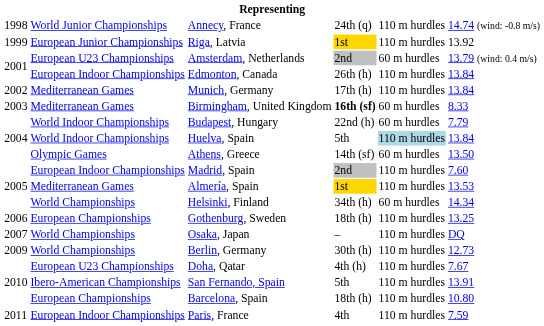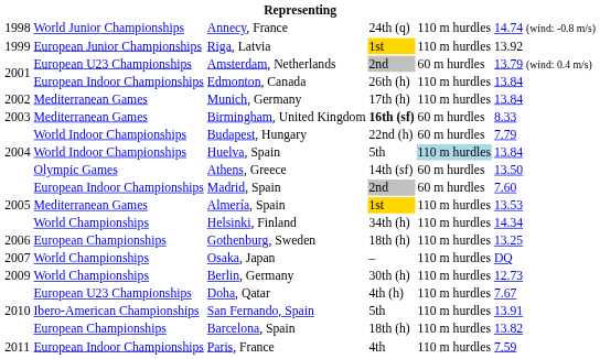 <table>
 <tr>
 <th colspan="6">Representing </th>
 </tr>
 <tr>
 <td>1998</td>
 <td><a href='#'>World Junior Championships</a></td>
 <td><a href='#'>Annecy</a>, France</td>
 <td>24th (q)</td>
 <td>110 m hurdles</td>
 <td><a href='#'>14.74</a> <small>(wind: -0.8 m/s)</small></td>
 </tr>
 <tr>
 <td>1999</td>
 <td><a href='#'>European Junior Championships</a></td>
 <td><a href='#'>Riga</a>, Latvia</td>
 <td bgcolor=gold>1st</td>
 <td>110 m hurdles</td>
 <td>13.92</td>
 </tr>
 <tr>
 <td rowspan=2>2001</td>
 <td><a href='#'>European U23 Championships</a></td>
 <td><a href='#'>Amsterdam</a>, Netherlands</td>
 <td bgcolor=silver>2nd</td>
 <td>60 m hurdles</td>
 <td><a href='#'>13.79</a> <small>(wind: 0.4 m/s)</small></td>
 </tr>
 <tr>
 <td><a href='#'>European Indoor Championships</a></td>
 <td><a href='#'>Edmonton</a>, Canada</td>
 <td>26th (h)</td>
 <td>110 m hurdles</td>
 <td><a href='#'>13.84</a></td>
 </tr>
 <tr>
 <td>2002</td>
 <td><a href='#'>Mediterranean Games</a></td>
 <td><a href='#'>Munich</a>, Germany</td>
 <td>17th (h)</td>
 <td>110 m hurdles</td>
 <td><a href='#'>13.84</a></td>
 </tr>
 <tr>
 <td>2003</td>
 <td><a href='#'>Mediterranean Games</a></td>
 <td><a href='#'>Birmingham</a>, United Kingdom</td>
 <td><strong>16th (sf)</strong></td>
 <td>60 m hurdles</td>
 <td><a href='#'>8.33</a></td>
 </tr>
 <tr>
 <td rowspan=3>2004</td>
 <td><a href='#'>World Indoor Championships</a></td>
 <td><a href='#'>Budapest</a>, Hungary</td>
 <td>22nd (h)</td>
 <td>60 m hurdles</td>
 <td><a href='#'>7.79</a></td>
 </tr>
 <tr>
 <td><a href='#'>World Indoor Championships</a></td>
 <td><a href='#'>Huelva</a>, Spain</td>
 <td>5th</td>
 <td style="background: lightblue;">110 m hurdles</td>
 <td><a href='#'>13.84</a></td>
 </tr>
 <tr>
 <td><a href='#'>Olympic Games</a></td>
 <td><a href='#'>Athens</a>, Greece</td>
 <td>14th (sf)</td>
 <td>60 m hurdles</td>
 <td><a href='#'>13.50</a></td>
 </tr>
 <tr>
 <td rowspan=3>2005</td>
 <td><a href='#'>European Indoor Championships</a></td>
 <td><a href='#'>Madrid</a>, Spain</td>
 <td bgcolor=silver>2nd</td>
-<td>110 m hurdles</td>
+<td>60 m hurdles</td>
 <td><a href='#'>7.60</a></td>
 </tr>
 <tr>
 <td><a href='#'>Mediterranean Games</a></td>
 <td><a href='#'>Almería</a>, Spain</td>
 <td bgcolor=gold>1st</td>
 <td>110 m hurdles</td>
 <td><a href='#'>13.53</a></td>
 </tr>
 <tr>
 <td><a href='#'>World Championships</a></td>
 <td><a href='#'>Helsinki</a>, Finland</td>
 <td>34th (h)</td>
-<td>60 m hurdles</td>
+<td>110 m hurdles</td>
 <td><a href='#'>14.34</a></td>
 </tr>
 <tr>
 <td>2006</td>
 <td><a href='#'>European Championships</a></td>
 <td><a href='#'>Gothenburg</a>, Sweden</td>
 <td>18th (h)</td>
 <td>110 m hurdles</td>
 <td><a href='#'>13.25</a></td>
 </tr>
 <tr>
 <td>2007</td>
 <td><a href='#'>World Championships</a></td>
 <td><a href='#'>Osaka</a>, Japan</td>
 <td>–</td>
 <td>110 m hurdles</td>
 <td><a href='#'>DQ</a></td>
 </tr>
 <tr>
 <td>2009</td>
 <td><a href='#'>World Championships</a></td>
 <td><a href='#'>Berlin</a>, Germany</td>
 <td>30th (h)</td>
 <td>110 m hurdles</td>
 <td><a href='#'>12.73</a></td>
 </tr>
 <tr>
 <td rowspan=3>2010</td>
 <td><a href='#'>European U23 Championships</a></td>
 <td><a href='#'>Doha</a>, Qatar</td>
 <td>4th (h)</td>
 <td>110 m hurdles</td>
 <td><a href='#'>7.67</a></td>
 </tr>
 <tr>
 <td><a href='#'>Ibero-American Championships</a></td>
 <td><a href='#'>San Fernando, Spain</a></td>
 <td>5th</td>
 <td>110 m hurdles</td>
 <td><a href='#'>13.91</a></td>
 </tr>
 <tr>
 <td><a href='#'>European Championships</a></td>
 <td><a href='#'>Barcelona</a>, Spain</td>
 <td>18th (h)</td>
 <td>110 m hurdles</td>
-<td><a href='#'>10.80</a></td>
+<td><a href='#'>13.82</a></td>
 </tr>
 <tr>
 <td>2011</td>
 <td><a href='#'>European Indoor Championships</a></td>
 <td><a href='#'>Paris</a>, France</td>
 <td>4th</td>
 <td>110 m hurdles</td>
 <td><a href='#'>7.59</a></td>
 </tr>
 </table>
